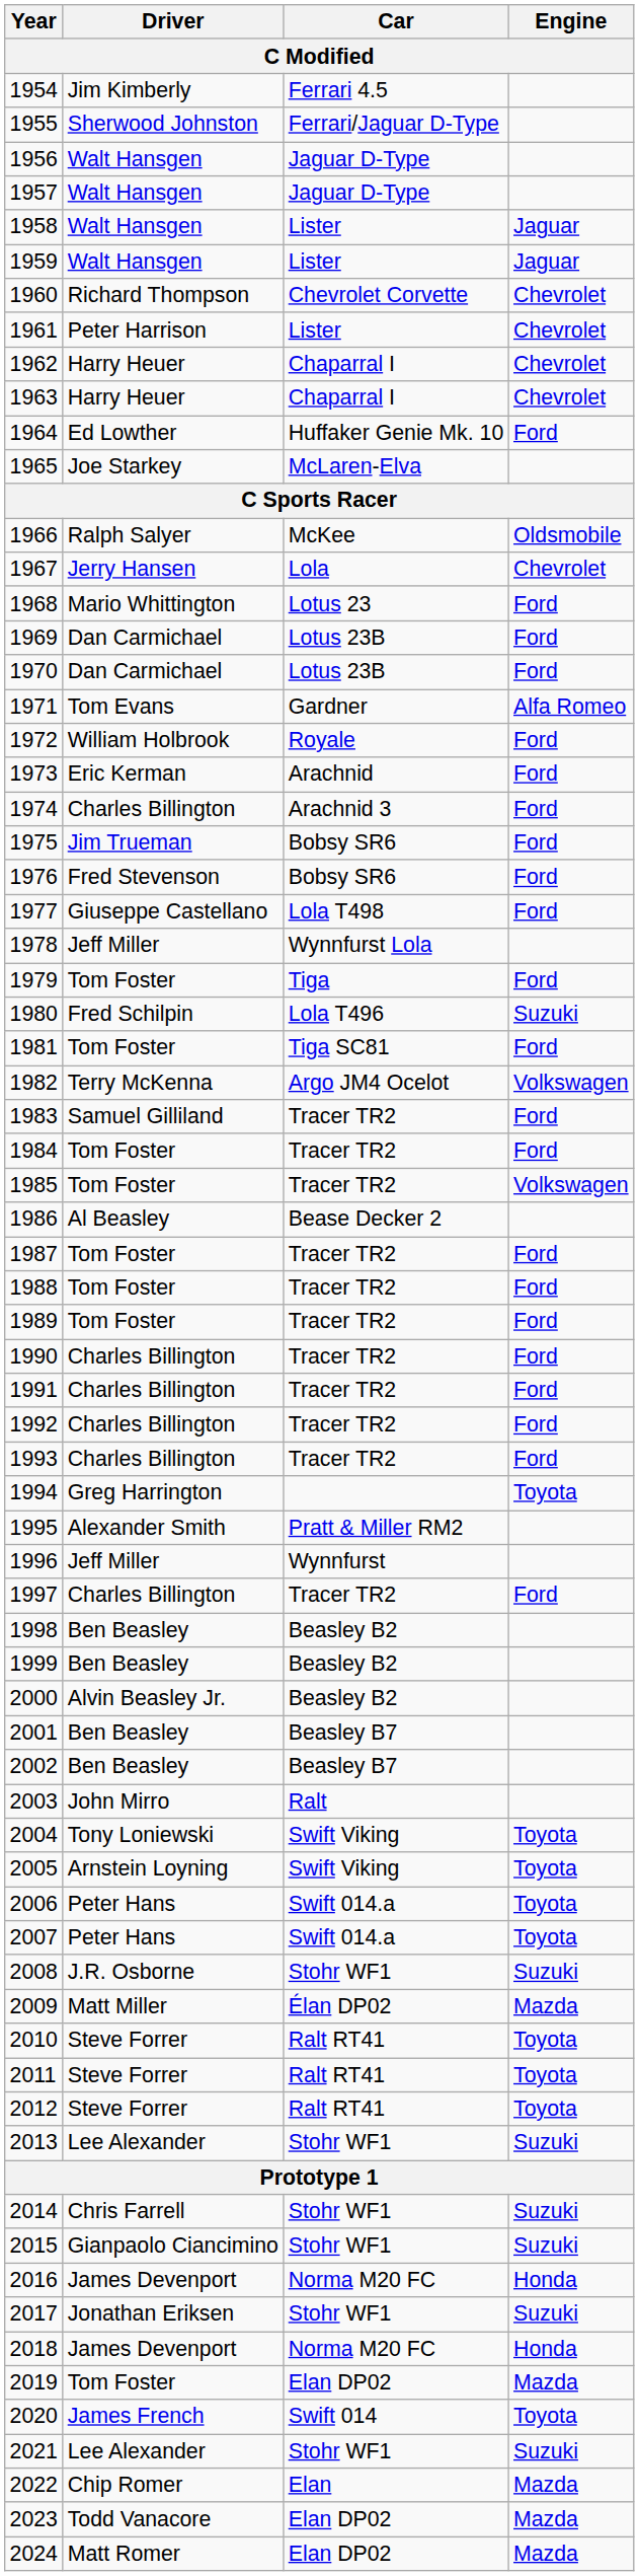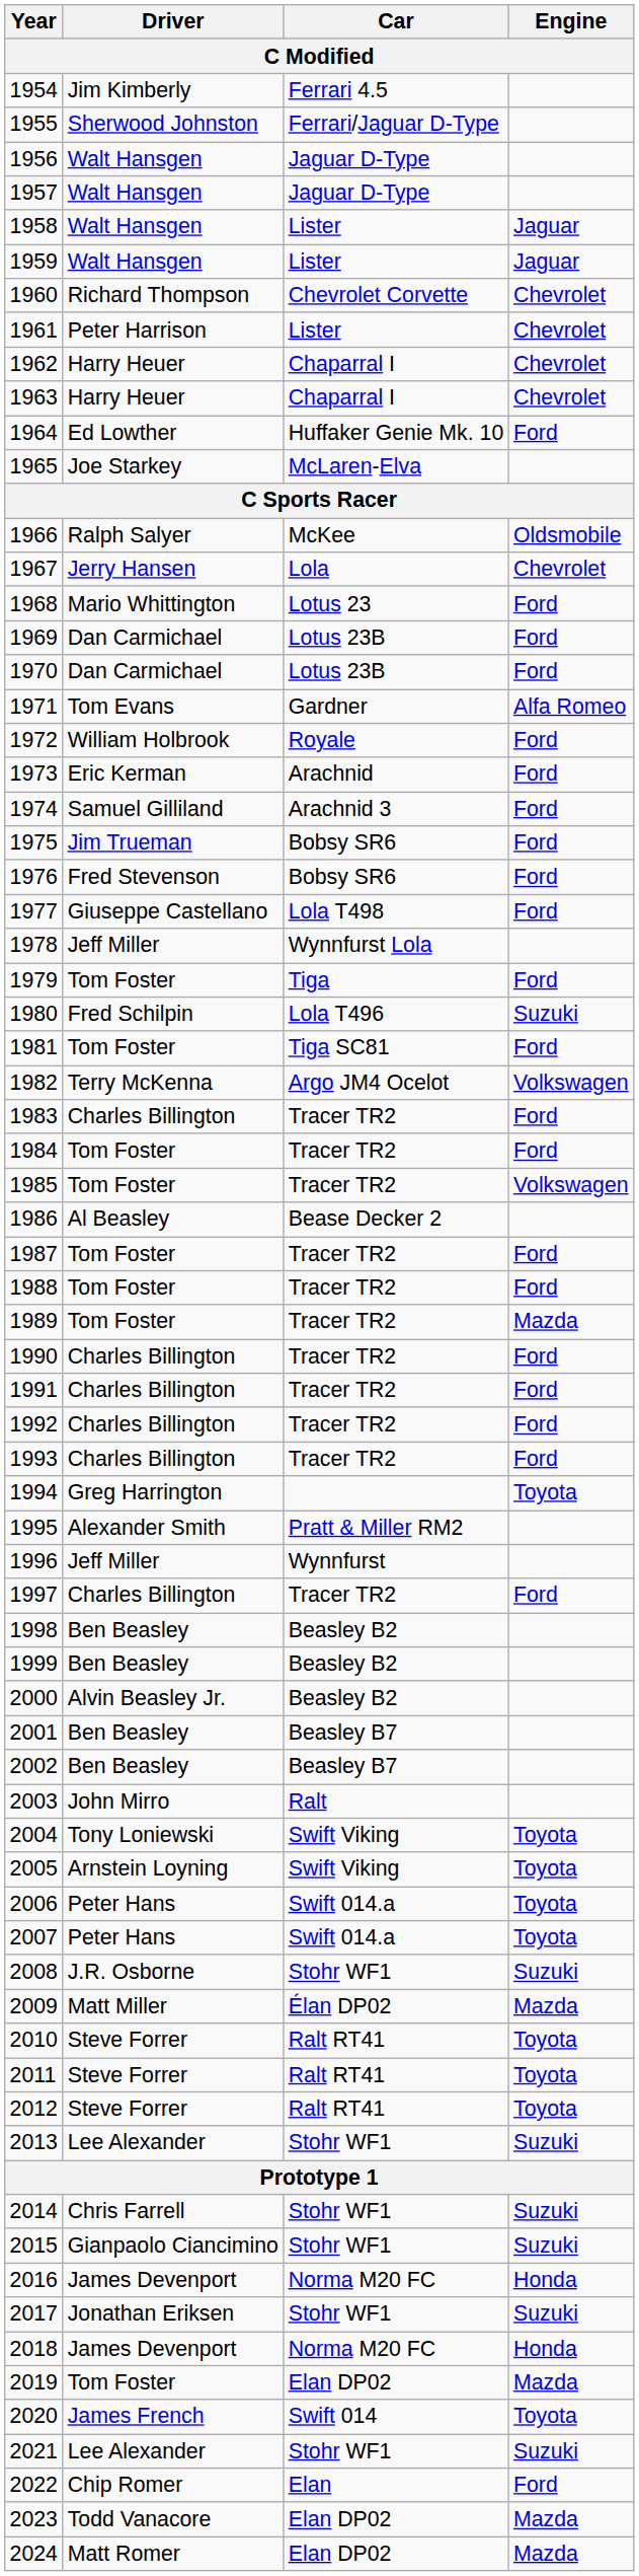 <table class="wikitable">
 <tr>
 <th>Year</th>
 <th>Driver</th>
 <th>Car</th>
 <th>Engine</th>
 </tr>
 <tr>
 <th colspan=4>C Modified</th>
 </tr>
 <tr>
 <td>1954</td>
 <td> Jim Kimberly</td>
 <td><a href='#'>Ferrari</a> 4.5</td>
 <td></td>
 </tr>
 <tr>
 <td>1955</td>
 <td> <a href='#'>Sherwood Johnston</a></td>
 <td><a href='#'>Ferrari</a>/<a href='#'>Jaguar D-Type</a></td>
 <td></td>
 </tr>
 <tr>
 <td>1956</td>
 <td> <a href='#'>Walt Hansgen</a></td>
 <td><a href='#'>Jaguar D-Type</a></td>
 <td></td>
 </tr>
 <tr>
 <td>1957</td>
 <td> <a href='#'>Walt Hansgen</a></td>
 <td><a href='#'>Jaguar D-Type</a></td>
 <td></td>
 </tr>
 <tr>
 <td>1958</td>
 <td> <a href='#'>Walt Hansgen</a></td>
 <td><a href='#'>Lister</a></td>
 <td><a href='#'>Jaguar</a></td>
 </tr>
 <tr>
 <td>1959</td>
 <td> <a href='#'>Walt Hansgen</a></td>
 <td><a href='#'>Lister</a></td>
 <td><a href='#'>Jaguar</a></td>
 </tr>
 <tr>
 <td>1960</td>
 <td> Richard Thompson</td>
 <td><a href='#'>Chevrolet Corvette</a></td>
 <td><a href='#'>Chevrolet</a></td>
 </tr>
 <tr>
 <td>1961</td>
 <td> Peter Harrison</td>
 <td><a href='#'>Lister</a></td>
 <td><a href='#'>Chevrolet</a></td>
 </tr>
 <tr>
 <td>1962</td>
 <td> Harry Heuer</td>
 <td><a href='#'>Chaparral</a> I</td>
 <td><a href='#'>Chevrolet</a></td>
 </tr>
 <tr>
 <td>1963</td>
 <td> Harry Heuer</td>
 <td><a href='#'>Chaparral</a> I</td>
 <td><a href='#'>Chevrolet</a></td>
 </tr>
 <tr>
 <td>1964</td>
 <td> Ed Lowther</td>
 <td>Huffaker Genie Mk. 10</td>
 <td><a href='#'>Ford</a></td>
 </tr>
 <tr>
 <td>1965</td>
 <td> Joe Starkey</td>
 <td><a href='#'>McLaren</a>-<a href='#'>Elva</a></td>
 <td></td>
 </tr>
 <tr>
 <th colspan=4>C Sports Racer</th>
 </tr>
 <tr>
 <td>1966</td>
 <td> Ralph Salyer</td>
 <td>McKee</td>
 <td><a href='#'>Oldsmobile</a></td>
 </tr>
 <tr>
 <td>1967</td>
 <td> <a href='#'>Jerry Hansen</a></td>
 <td><a href='#'>Lola</a></td>
 <td><a href='#'>Chevrolet</a></td>
 </tr>
 <tr>
 <td>1968</td>
 <td> Mario Whittington</td>
 <td><a href='#'>Lotus</a> 23</td>
 <td><a href='#'>Ford</a></td>
 </tr>
 <tr>
 <td>1969</td>
 <td> Dan Carmichael</td>
 <td><a href='#'>Lotus</a> 23B</td>
 <td><a href='#'>Ford</a></td>
 </tr>
 <tr>
 <td>1970</td>
 <td> Dan Carmichael</td>
 <td><a href='#'>Lotus</a> 23B</td>
 <td><a href='#'>Ford</a></td>
 </tr>
 <tr>
 <td>1971</td>
 <td> Tom Evans</td>
 <td>Gardner</td>
 <td><a href='#'>Alfa Romeo</a></td>
 </tr>
 <tr>
 <td>1972</td>
 <td> William Holbrook</td>
 <td><a href='#'>Royale</a></td>
 <td><a href='#'>Ford</a></td>
 </tr>
 <tr>
 <td>1973</td>
 <td> Eric Kerman</td>
 <td>Arachnid</td>
 <td><a href='#'>Ford</a></td>
 </tr>
 <tr>
 <td>1974</td>
-<td> Charles Billington</td>
+<td> Samuel Gilliland</td>
 <td>Arachnid 3</td>
 <td><a href='#'>Ford</a></td>
 </tr>
 <tr>
 <td>1975</td>
 <td> <a href='#'>Jim Trueman</a></td>
 <td>Bobsy SR6</td>
 <td><a href='#'>Ford</a></td>
 </tr>
 <tr>
 <td>1976</td>
 <td> Fred Stevenson</td>
 <td>Bobsy SR6</td>
 <td><a href='#'>Ford</a></td>
 </tr>
 <tr>
 <td>1977</td>
 <td> Giuseppe Castellano</td>
 <td><a href='#'>Lola</a> T498</td>
 <td><a href='#'>Ford</a></td>
 </tr>
 <tr>
 <td>1978</td>
 <td> Jeff Miller</td>
 <td>Wynnfurst <a href='#'>Lola</a></td>
 <td></td>
 </tr>
 <tr>
 <td>1979</td>
 <td> Tom Foster</td>
 <td><a href='#'>Tiga</a></td>
 <td><a href='#'>Ford</a></td>
 </tr>
 <tr>
 <td>1980</td>
 <td> Fred Schilpin</td>
 <td><a href='#'>Lola</a> T496</td>
 <td><a href='#'>Suzuki</a></td>
 </tr>
 <tr>
 <td>1981</td>
 <td> Tom Foster</td>
 <td><a href='#'>Tiga</a> SC81</td>
 <td><a href='#'>Ford</a></td>
 </tr>
 <tr>
 <td>1982</td>
 <td> Terry McKenna</td>
 <td><a href='#'>Argo</a> JM4 Ocelot</td>
 <td><a href='#'>Volkswagen</a></td>
 </tr>
 <tr>
 <td>1983</td>
-<td> Samuel Gilliland</td>
+<td> Charles Billington</td>
 <td>Tracer TR2</td>
 <td><a href='#'>Ford</a></td>
 </tr>
 <tr>
 <td>1984</td>
 <td> Tom Foster</td>
 <td>Tracer TR2</td>
 <td><a href='#'>Ford</a></td>
 </tr>
 <tr>
 <td>1985</td>
 <td> Tom Foster</td>
 <td>Tracer TR2</td>
 <td><a href='#'>Volkswagen</a></td>
 </tr>
 <tr>
 <td>1986</td>
 <td> Al Beasley</td>
 <td>Bease Decker 2</td>
 <td></td>
 </tr>
 <tr>
 <td>1987</td>
 <td> Tom Foster</td>
 <td>Tracer TR2</td>
 <td><a href='#'>Ford</a></td>
 </tr>
 <tr>
 <td>1988</td>
 <td> Tom Foster</td>
 <td>Tracer TR2</td>
 <td><a href='#'>Ford</a></td>
 </tr>
 <tr>
 <td>1989</td>
 <td> Tom Foster</td>
 <td>Tracer TR2</td>
-<td><a href='#'>Ford</a></td>
+<td><a href='#'>Mazda</a></td>
 </tr>
 <tr>
 <td>1990</td>
 <td> Charles Billington</td>
 <td>Tracer TR2</td>
 <td><a href='#'>Ford</a></td>
 </tr>
 <tr>
 <td>1991</td>
 <td> Charles Billington</td>
 <td>Tracer TR2</td>
 <td><a href='#'>Ford</a></td>
 </tr>
 <tr>
 <td>1992</td>
 <td> Charles Billington</td>
 <td>Tracer TR2</td>
 <td><a href='#'>Ford</a></td>
 </tr>
 <tr>
 <td>1993</td>
 <td> Charles Billington</td>
 <td>Tracer TR2</td>
 <td><a href='#'>Ford</a></td>
 </tr>
 <tr>
 <td>1994</td>
 <td> Greg Harrington</td>
 <td></td>
 <td><a href='#'>Toyota</a></td>
 </tr>
 <tr>
 <td>1995</td>
 <td> Alexander Smith</td>
 <td><a href='#'>Pratt & Miller</a> RM2</td>
 <td></td>
 </tr>
 <tr>
 <td>1996</td>
 <td> Jeff Miller</td>
 <td>Wynnfurst</td>
 <td></td>
 </tr>
 <tr>
 <td>1997</td>
 <td> Charles Billington</td>
 <td>Tracer TR2</td>
 <td><a href='#'>Ford</a></td>
 </tr>
 <tr>
 <td>1998</td>
 <td> Ben Beasley</td>
 <td>Beasley B2</td>
 <td></td>
 </tr>
 <tr>
 <td>1999</td>
 <td> Ben Beasley</td>
 <td>Beasley B2</td>
 <td></td>
 </tr>
 <tr>
 <td>2000</td>
 <td> Alvin Beasley Jr.</td>
 <td>Beasley B2</td>
 <td></td>
 </tr>
 <tr>
 <td>2001</td>
 <td> Ben Beasley</td>
 <td>Beasley B7</td>
 <td></td>
 </tr>
 <tr>
 <td>2002</td>
 <td> Ben Beasley</td>
 <td>Beasley B7</td>
 <td></td>
 </tr>
 <tr>
 <td>2003</td>
 <td> John Mirro</td>
 <td><a href='#'>Ralt</a></td>
 <td></td>
 </tr>
 <tr>
 <td>2004</td>
 <td> Tony Loniewski</td>
 <td><a href='#'>Swift</a> Viking</td>
 <td><a href='#'>Toyota</a></td>
 </tr>
 <tr>
 <td>2005</td>
 <td> Arnstein Loyning</td>
 <td><a href='#'>Swift</a> Viking</td>
 <td><a href='#'>Toyota</a></td>
 </tr>
 <tr>
 <td>2006</td>
 <td> Peter Hans</td>
 <td><a href='#'>Swift</a> 014.a</td>
 <td><a href='#'>Toyota</a></td>
 </tr>
 <tr>
 <td>2007</td>
 <td> Peter Hans</td>
 <td><a href='#'>Swift</a> 014.a</td>
 <td><a href='#'>Toyota</a></td>
 </tr>
 <tr>
 <td>2008</td>
 <td> J.R. Osborne</td>
 <td><a href='#'>Stohr</a> WF1</td>
 <td><a href='#'>Suzuki</a></td>
 </tr>
 <tr>
 <td>2009</td>
 <td> Matt Miller</td>
 <td><a href='#'>Élan</a> DP02</td>
 <td><a href='#'>Mazda</a></td>
 </tr>
 <tr>
 <td>2010</td>
 <td> Steve Forrer</td>
 <td><a href='#'>Ralt</a> RT41</td>
 <td><a href='#'>Toyota</a></td>
 </tr>
 <tr>
 <td>2011</td>
 <td> Steve Forrer</td>
 <td><a href='#'>Ralt</a> RT41</td>
 <td><a href='#'>Toyota</a></td>
 </tr>
 <tr>
 <td>2012</td>
 <td> Steve Forrer</td>
 <td><a href='#'>Ralt</a> RT41</td>
 <td><a href='#'>Toyota</a></td>
 </tr>
 <tr>
 <td>2013</td>
 <td> Lee Alexander</td>
 <td><a href='#'>Stohr</a> WF1</td>
 <td><a href='#'>Suzuki</a></td>
 </tr>
 <tr>
 <th colspan=4>Prototype 1</th>
 </tr>
 <tr>
 <td>2014</td>
 <td> Chris Farrell</td>
 <td><a href='#'>Stohr</a> WF1</td>
 <td><a href='#'>Suzuki</a></td>
 </tr>
 <tr>
 <td>2015</td>
 <td> Gianpaolo Ciancimino</td>
 <td><a href='#'>Stohr</a> WF1</td>
 <td><a href='#'>Suzuki</a></td>
 </tr>
 <tr>
 <td>2016</td>
 <td> James Devenport</td>
 <td><a href='#'>Norma</a> M20 FC</td>
 <td><a href='#'>Honda</a></td>
 </tr>
 <tr>
 <td>2017</td>
 <td> Jonathan Eriksen</td>
 <td><a href='#'>Stohr</a> WF1</td>
 <td><a href='#'>Suzuki</a></td>
 </tr>
 <tr>
 <td>2018</td>
 <td> James Devenport</td>
 <td><a href='#'>Norma</a> M20 FC</td>
 <td><a href='#'>Honda</a></td>
 </tr>
 <tr>
 <td>2019</td>
 <td> Tom Foster</td>
 <td><a href='#'>Elan</a> DP02</td>
 <td><a href='#'>Mazda</a></td>
 </tr>
 <tr>
 <td>2020</td>
 <td> <a href='#'>James French</a></td>
 <td><a href='#'>Swift</a> 014</td>
 <td><a href='#'>Toyota</a></td>
 </tr>
 <tr>
 <td>2021</td>
 <td> Lee Alexander</td>
 <td><a href='#'>Stohr</a> WF1</td>
 <td><a href='#'>Suzuki</a></td>
 </tr>
 <tr>
 <td>2022</td>
 <td> Chip Romer</td>
 <td><a href='#'>Elan</a></td>
-<td><a href='#'>Mazda</a></td>
+<td><a href='#'>Ford</a></td>
 </tr>
 <tr>
 <td>2023</td>
 <td> Todd Vanacore</td>
 <td><a href='#'>Elan</a> DP02</td>
 <td><a href='#'>Mazda</a></td>
 </tr>
 <tr>
 <td>2024</td>
 <td> Matt Romer</td>
 <td><a href='#'>Elan</a> DP02</td>
 <td><a href='#'>Mazda</a></td>
 </tr>
 </table>
